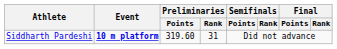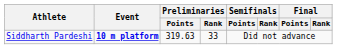 <table class=wikitable style="font-size:90%;">
 <tr>
 <th rowspan="2">Athlete</th>
 <th rowspan="2">Event</th>
 <th colspan="2">Preliminaries</th>
 <th colspan="2">Semifinals</th>
 <th colspan="2">Final</th>
 </tr>
 <tr style="font-size:95%">
 <th>Points</th>
 <th>Rank</th>
 <th>Points</th>
 <th>Rank</th>
 <th>Points</th>
 <th>Rank</th>
 </tr>
 <tr align=center>
 <td align=left><a href='#'>Siddharth Pardeshi</a></td>
 <td align=left><strong><a href='#'>10 m platform</a></strong></td>
-<td>319.60</td>
-<td>31</td>
+<td>319.63</td>
+<td>33</td>
 <td colspan=4>Did not advance</td>
 </tr>
 </table>
